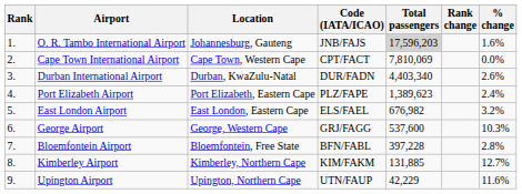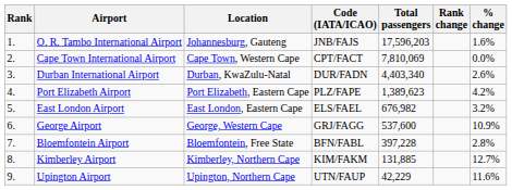 <table class="wikitable sortable" width= align=>
 <tr bgcolor=lightgrey>
 <th>Rank</th>
 <th>Airport</th>
 <th>Location</th>
 <th>Code<br>(IATA/ICAO)</th>
 <th>Total<br>passengers</th>
 <th>Rank<br>change</th>
 <th>%<br>change</th>
 </tr>
 <tr>
 <td>1.</td>
 <td><a href='#'>O. R. Tambo International Airport</a></td>
 <td><a href='#'>Johannesburg</a>, Gauteng</td>
 <td>JNB/FAJS</td>
-<td style="background: lightgrey;">17,596,203</td>
+<td>17,596,203</td>
 <td></td>
 <td>1.6%</td>
 </tr>
 <tr>
 <td>2.</td>
 <td><a href='#'>Cape Town International Airport</a></td>
 <td><a href='#'>Cape Town</a>, Western Cape</td>
 <td>CPT/FACT</td>
 <td>7,810,069</td>
 <td></td>
 <td>0.0%</td>
 </tr>
 <tr>
 <td>3.</td>
 <td><a href='#'>Durban International Airport</a></td>
 <td><a href='#'>Durban</a>, KwaZulu-Natal</td>
 <td>DUR/FADN</td>
 <td>4,403,340</td>
 <td></td>
 <td>2.6%</td>
 </tr>
 <tr>
 <td>4.</td>
 <td><a href='#'>Port Elizabeth Airport</a></td>
 <td><a href='#'>Port Elizabeth</a>, Eastern Cape</td>
 <td>PLZ/FAPE</td>
 <td>1,389,623</td>
 <td></td>
-<td>2.4%</td>
+<td>4.2%</td>
 </tr>
 <tr>
 <td>5.</td>
 <td><a href='#'>East London Airport</a></td>
 <td><a href='#'>East London</a>, Eastern Cape</td>
 <td>ELS/FAEL</td>
 <td>676,982</td>
 <td></td>
 <td>3.2%</td>
 </tr>
 <tr>
 <td>6.</td>
 <td><a href='#'>George Airport</a></td>
 <td><a href='#'>George, Western Cape</a></td>
 <td>GRJ/FAGG</td>
 <td>537,600</td>
 <td></td>
-<td>10.3%</td>
+<td>10.9%</td>
 </tr>
 <tr>
 <td>7.</td>
 <td><a href='#'>Bloemfontein Airport</a></td>
 <td><a href='#'>Bloemfontein</a>, Free State</td>
 <td>BFN/FABL</td>
 <td>397,228</td>
 <td></td>
 <td>2.8%</td>
 </tr>
 <tr>
 <td>8.</td>
 <td><a href='#'>Kimberley Airport</a></td>
 <td><a href='#'>Kimberley, Northern Cape</a></td>
 <td>KIM/FAKM</td>
 <td>131,885</td>
 <td></td>
 <td>12.7%</td>
 </tr>
 <tr>
 <td>9.</td>
 <td><a href='#'>Upington Airport</a></td>
 <td><a href='#'>Upington, Northern Cape</a></td>
 <td>UTN/FAUP</td>
 <td>42,229</td>
 <td></td>
 <td>11.6%</td>
 </tr>
 </table>
